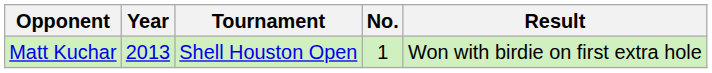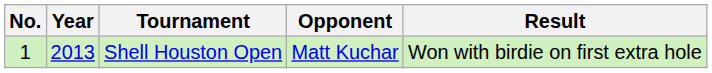 <table class="wikitable" style="font-size:95%;">
 <tr>
-<th>Opponent</th>
+<th>No.</th>
 <th>Year</th>
 <th>Tournament</th>
-<th>No.</th>
+<th>Opponent</th>
 <th>Result</th>
 </tr>
 <tr style="background:#D0F0C0;">
-<td> <a href='#'>Matt Kuchar</a></td>
+<td align=center>1</td>
 <td align=center><a href='#'>2013</a></td>
 <td><a href='#'>Shell Houston Open</a></td>
-<td align=center>1</td>
+<td> <a href='#'>Matt Kuchar</a></td>
 <td>Won with birdie on first extra hole</td>
 </tr>
 </table>
